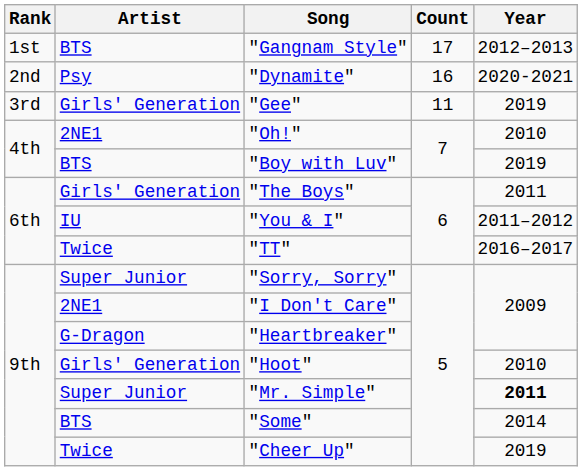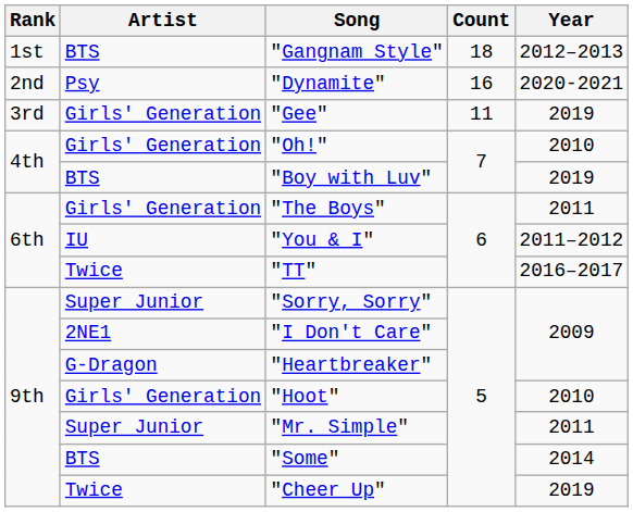 <table class="wikitable">
 <tr>
 <th>Rank</th>
 <th>Artist</th>
 <th>Song</th>
 <th>Count</th>
 <th>Year</th>
 </tr>
 <tr>
 <td>1st</td>
 <td><a href='#'>BTS</a></td>
 <td>"<a href='#'>Gangnam Style</a>"</td>
-<td style="text-align:center">17</td>
+<td style="text-align:center">18</td>
 <td style="text-align:center">2012–2013</td>
 </tr>
 <tr>
 <td>2nd</td>
 <td><a href='#'>Psy</a></td>
 <td>"<a href='#'>Dynamite</a>"</td>
 <td style="text-align:center">16</td>
 <td style="text-align:center">2020-2021</td>
 </tr>
 <tr>
 <td>3rd</td>
 <td><a href='#'>Girls' Generation</a></td>
 <td>"<a href='#'>Gee</a>"</td>
 <td style="text-align:center">11</td>
 <td style="text-align:center">2019</td>
 </tr>
 <tr>
 <td rowspan='2'>4th</td>
-<td><a href='#'>2NE1</a></td>
+<td><a href='#'>Girls' Generation</a></td>
 <td>"<a href='#'>Oh!</a>"</td>
 <td rowspan='2' style="text-align:center">7</td>
 <td style="text-align:center">2010</td>
 </tr>
 <tr>
 <td><a href='#'>BTS</a></td>
 <td>"<a href='#'>Boy with Luv</a>"</td>
 <td style="text-align:center">2019</td>
 </tr>
 <tr>
 <td rowspan='3'>6th</td>
 <td><a href='#'>Girls' Generation</a></td>
 <td>"<a href='#'>The Boys</a>"</td>
 <td rowspan='3' style="text-align:center">6</td>
 <td style="text-align:center">2011</td>
 </tr>
 <tr>
 <td><a href='#'>IU</a></td>
 <td>"<a href='#'>You & I</a>"</td>
 <td style="text-align:center">2011–2012</td>
 </tr>
 <tr>
 <td><a href='#'>Twice</a></td>
 <td>"<a href='#'>TT</a>"</td>
 <td style="text-align:center">2016–2017</td>
 </tr>
 <tr>
 <td rowspan='7'>9th</td>
 <td><a href='#'>Super Junior</a></td>
 <td>"<a href='#'>Sorry, Sorry</a>"</td>
 <td rowspan='7' style="text-align:center">5</td>
 <td rowspan="3" style="text-align:center">2009</td>
 </tr>
 <tr>
 <td><a href='#'>2NE1</a></td>
 <td>"<a href='#'>I Don't Care</a>"</td>
 </tr>
 <tr>
 <td><a href='#'>G-Dragon</a></td>
 <td>"<a href='#'>Heartbreaker</a>"</td>
 </tr>
 <tr>
 <td><a href='#'>Girls' Generation</a></td>
 <td>"<a href='#'>Hoot</a>"</td>
 <td style="text-align:center">2010</td>
 </tr>
 <tr>
 <td><a href='#'>Super Junior</a></td>
 <td>"<a href='#'>Mr. Simple</a>"</td>
-<td style="text-align:center"><strong>2011</strong></td>
+<td style="text-align:center">2011</td>
 </tr>
 <tr>
 <td><a href='#'>BTS</a></td>
 <td>"<a href='#'>Some</a>"</td>
 <td style="text-align:center">2014</td>
 </tr>
 <tr>
 <td><a href='#'>Twice</a></td>
 <td>"<a href='#'>Cheer Up</a>"</td>
 <td style="text-align:center">2019</td>
 </tr>
 </table>
